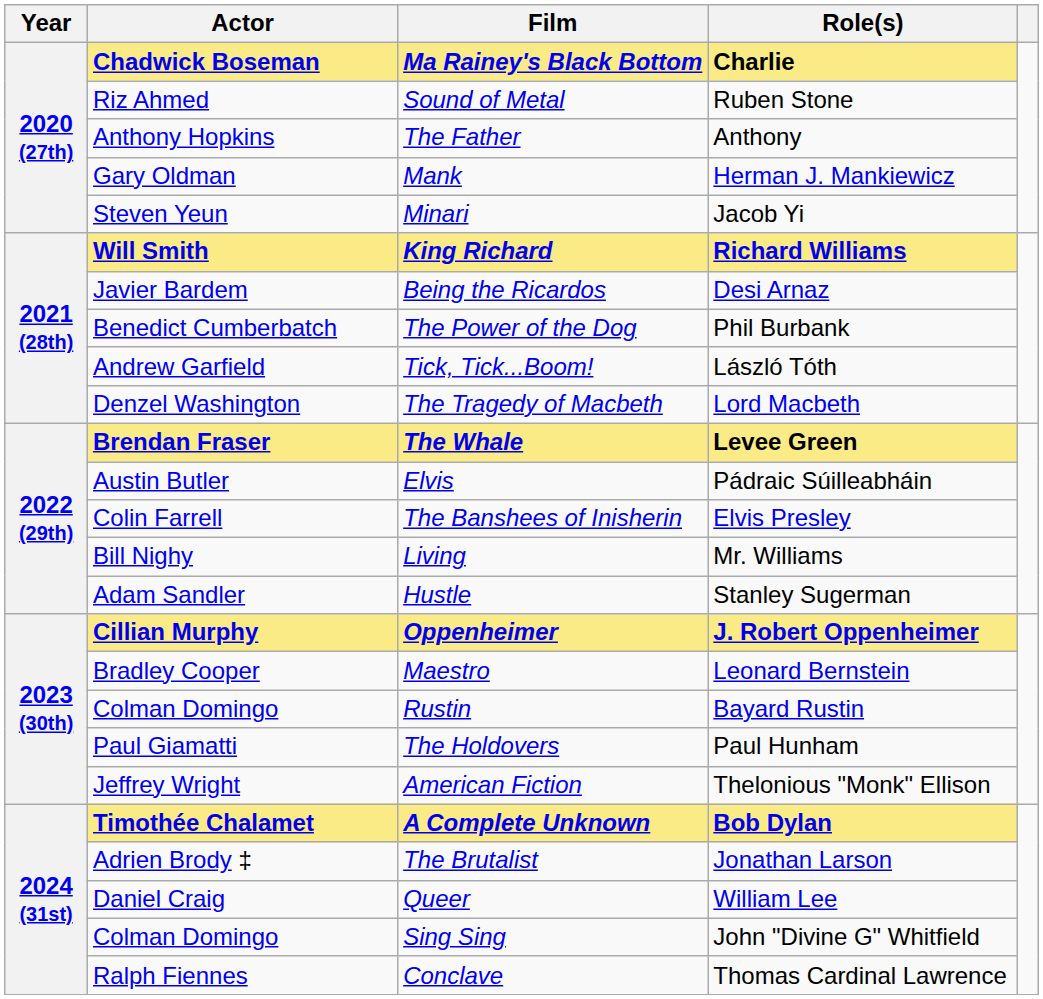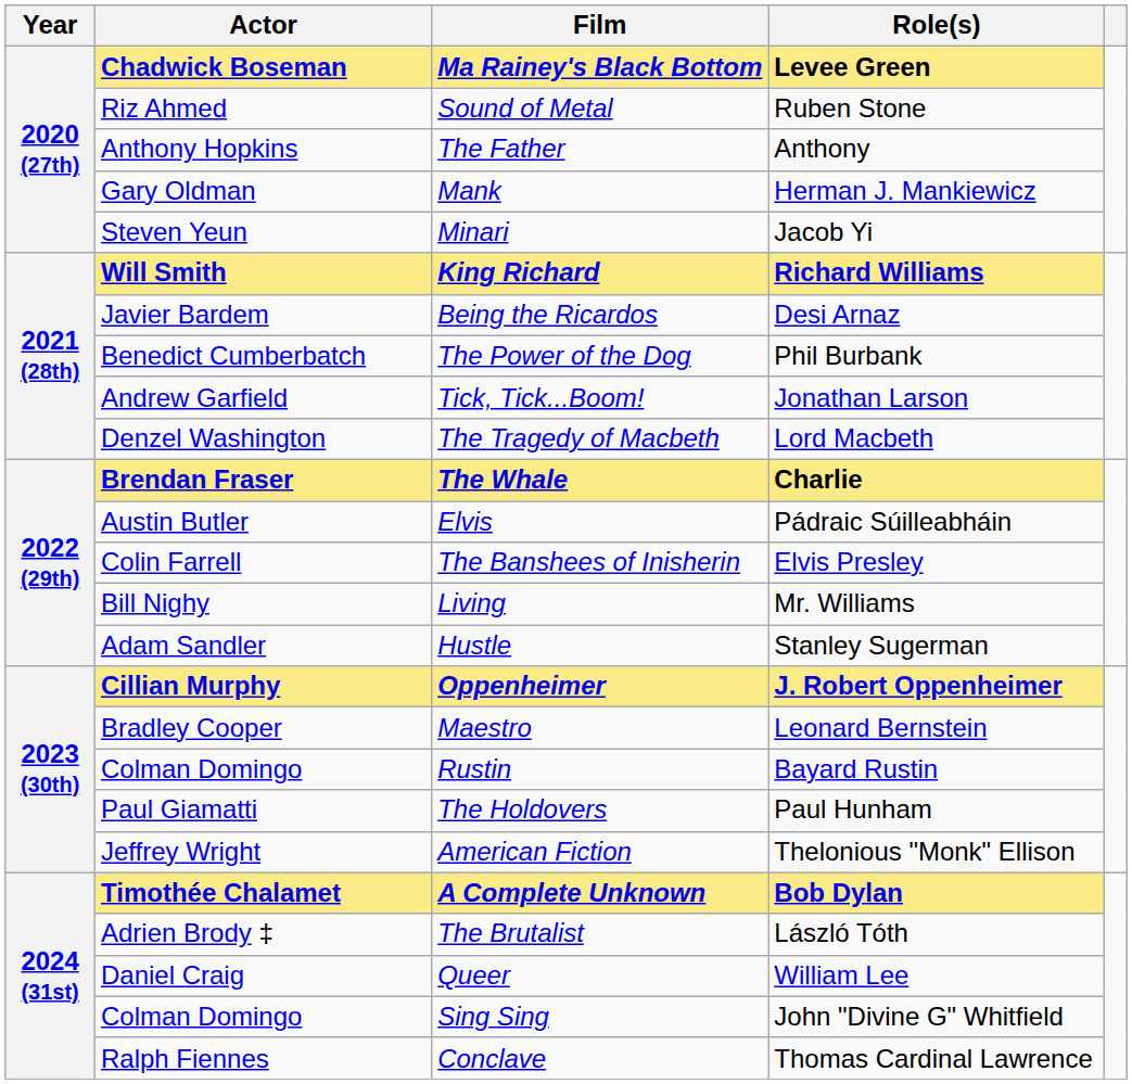 <table class="wikitable sortable" style="text-align:left;">
 <tr>
 <th scope="col" style="width:8%;">Year</th>
 <th scope="col" style="width:30%;">Actor</th>
 <th scope="col" style="width:30%;">Film</th>
 <th scope="col" style="width:30%;">Role(s)</th>
 <th><strong></strong></th>
 </tr>
 <tr>
 <th rowspan="5" scope="row" style="text-align:center"><a href='#'>2020</a><br><small><a href='#'>(27th)</a></small></th>
 <td style="background:#FAEB86;"><strong><a href='#'>Chadwick Boseman</a> </strong></td>
 <td style="background:#FAEB86;"><strong><em><a href='#'>Ma Rainey's Black Bottom</a></em></strong></td>
-<td style="background:#FAEB86;"><strong>Charlie</strong></td>
+<td style="background:#FAEB86;"><strong>Levee Green</strong></td>
 <td rowspan=5></td>
 </tr>
 <tr>
 <td><a href='#'>Riz Ahmed</a></td>
 <td><em><a href='#'>Sound of Metal</a></em></td>
 <td>Ruben Stone</td>
 </tr>
 <tr>
 <td><a href='#'>Anthony Hopkins</a> </td>
 <td><em><a href='#'>The Father</a></em></td>
 <td>Anthony</td>
 </tr>
 <tr>
 <td><a href='#'>Gary Oldman</a></td>
 <td><em><a href='#'>Mank</a></em></td>
 <td><a href='#'>Herman J. Mankiewicz</a></td>
 </tr>
 <tr>
 <td><a href='#'>Steven Yeun</a></td>
 <td><em><a href='#'>Minari</a></em></td>
 <td>Jacob Yi</td>
 </tr>
 <tr>
 <th rowspan="5" scope="row" style="text-align:center"><a href='#'>2021</a><br><small><a href='#'>(28th)</a></small></th>
 <td style="background:#FAEB86;"><strong><a href='#'>Will Smith</a> </strong></td>
 <td style="background:#FAEB86;"><strong><em><a href='#'>King Richard</a></em></strong></td>
 <td style="background:#FAEB86;"><strong><a href='#'>Richard Williams</a></strong></td>
 <td rowspan=5></td>
 </tr>
 <tr>
 <td><a href='#'>Javier Bardem</a></td>
 <td><em><a href='#'>Being the Ricardos</a></em></td>
 <td><a href='#'>Desi Arnaz</a></td>
 </tr>
 <tr>
 <td><a href='#'>Benedict Cumberbatch</a></td>
 <td><em><a href='#'>The Power of the Dog</a></em></td>
 <td>Phil Burbank</td>
 </tr>
 <tr>
 <td><a href='#'>Andrew Garfield</a></td>
 <td><em><a href='#'>Tick, Tick...Boom!</a></em></td>
-<td>László Tóth</td>
+<td><a href='#'>Jonathan Larson</a></td>
 </tr>
 <tr>
 <td><a href='#'>Denzel Washington</a></td>
 <td><em><a href='#'>The Tragedy of Macbeth</a></em></td>
 <td><a href='#'>Lord Macbeth</a></td>
 </tr>
 <tr>
 <th rowspan="5" scope="row" style="text-align:center"><a href='#'>2022</a><br><small><a href='#'>(29th)</a> </small></th>
 <td style="background:#FAEB86;"><strong><a href='#'>Brendan Fraser</a> </strong></td>
 <td style="background:#FAEB86;"><strong><em><a href='#'>The Whale</a></em></strong></td>
-<td style="background:#FAEB86;"><strong>Levee Green</strong></td>
+<td style="background:#FAEB86;"><strong>Charlie</strong></td>
 <td rowspan=5></td>
 </tr>
 <tr>
 <td><a href='#'>Austin Butler</a></td>
 <td><em><a href='#'>Elvis</a></em></td>
 <td>Pádraic Súilleabháin</td>
 </tr>
 <tr>
 <td><a href='#'>Colin Farrell</a></td>
 <td><em><a href='#'>The Banshees of Inisherin</a></em></td>
 <td><a href='#'>Elvis Presley</a></td>
 </tr>
 <tr>
 <td><a href='#'>Bill Nighy</a></td>
 <td><em><a href='#'>Living</a></em></td>
 <td>Mr. Williams</td>
 </tr>
 <tr>
 <td><a href='#'>Adam Sandler</a></td>
 <td><em><a href='#'>Hustle</a></em></td>
 <td>Stanley Sugerman</td>
 </tr>
 <tr>
 <th rowspan="5" scope="row" style="text-align:center"><a href='#'>2023</a><br><small><a href='#'>(30th)</a> </small></th>
 <td style="background:#FAEB86;"><strong><a href='#'>Cillian Murphy</a> </strong></td>
 <td style="background:#FAEB86;"><strong><em><a href='#'>Oppenheimer</a></em></strong></td>
 <td style="background:#FAEB86;"><strong><a href='#'>J. Robert Oppenheimer</a></strong></td>
 <td rowspan=5></td>
 </tr>
 <tr>
 <td><a href='#'>Bradley Cooper</a></td>
 <td><em><a href='#'>Maestro</a></em></td>
 <td><a href='#'>Leonard Bernstein</a></td>
 </tr>
 <tr>
 <td><a href='#'>Colman Domingo</a></td>
 <td><em><a href='#'>Rustin</a></em></td>
 <td><a href='#'>Bayard Rustin</a></td>
 </tr>
 <tr>
 <td><a href='#'>Paul Giamatti</a></td>
 <td><em><a href='#'>The Holdovers</a></em></td>
 <td>Paul Hunham</td>
 </tr>
 <tr>
 <td><a href='#'>Jeffrey Wright</a></td>
 <td><em><a href='#'>American Fiction</a></em></td>
 <td>Thelonious "Monk" Ellison</td>
 </tr>
 <tr>
 <th rowspan="5" scope="row" style="text-align:center"><a href='#'>2024</a><br><small><a href='#'>(31st)</a> </small></th>
 <td style="background:#FAEB86;"><strong><a href='#'>Timothée Chalamet</a></strong></td>
 <td style="background:#FAEB86;"><strong><em><a href='#'>A Complete Unknown</a></em></strong></td>
 <td style="background:#FAEB86;"><strong><a href='#'>Bob Dylan</a></strong></td>
 <td rowspan=5></td>
 </tr>
 <tr>
 <td><a href='#'>Adrien Brody</a> ‡</td>
 <td><em><a href='#'>The Brutalist</a></em></td>
-<td><a href='#'>Jonathan Larson</a></td>
+<td>László Tóth</td>
 </tr>
 <tr>
 <td><a href='#'>Daniel Craig</a></td>
 <td><em><a href='#'>Queer</a></em></td>
 <td><a href='#'>William Lee</a></td>
 </tr>
 <tr>
 <td><a href='#'>Colman Domingo</a></td>
 <td><em><a href='#'>Sing Sing</a></em></td>
 <td>John "Divine G" Whitfield</td>
 </tr>
 <tr>
 <td><a href='#'>Ralph Fiennes</a></td>
 <td><em><a href='#'>Conclave</a></em></td>
 <td>Thomas Cardinal Lawrence</td>
 </tr>
 <tr>
 </tr>
 </table>
